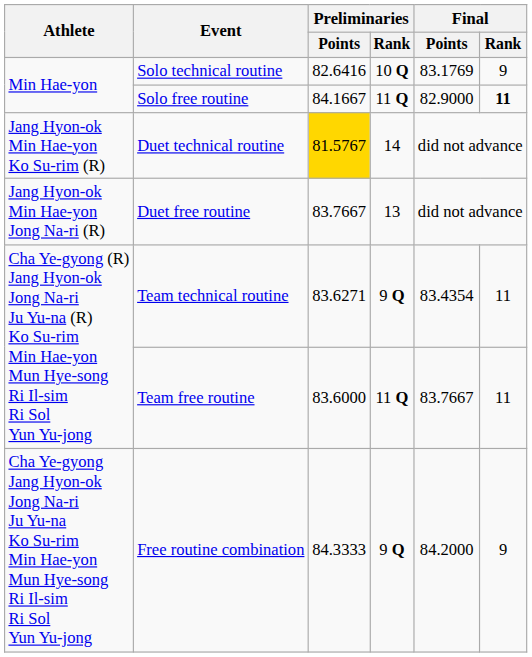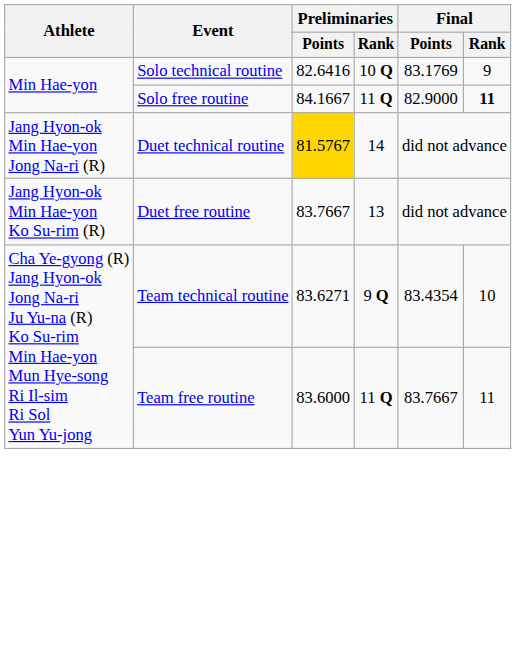 <table class=wikitable style="font-size:90%">
 <tr>
 <th rowspan="2">Athlete</th>
 <th rowspan="2">Event</th>
 <th colspan="2">Preliminaries</th>
 <th colspan="2">Final</th>
 </tr>
 <tr style="font-size:95%">
 <th>Points</th>
 <th>Rank</th>
 <th>Points</th>
 <th>Rank</th>
 </tr>
 <tr align=center>
 <td align=left rowspan=2><a href='#'>Min Hae-yon</a></td>
 <td align=left><a href='#'>Solo technical routine</a></td>
 <td>82.6416</td>
 <td>10 <strong>Q</strong></td>
 <td>83.1769</td>
 <td>9</td>
 </tr>
 <tr align=center>
 <td align=left><a href='#'>Solo free routine</a></td>
 <td>84.1667</td>
 <td>11 <strong>Q</strong></td>
 <td>82.9000</td>
 <td><strong>11</strong></td>
 </tr>
 <tr align=center>
-<td align=left><a href='#'>Jang Hyon-ok</a><br><a href='#'>Min Hae-yon</a><br><a href='#'>Ko Su-rim</a> (R)</td>
+<td align=left><a href='#'>Jang Hyon-ok</a><br><a href='#'>Min Hae-yon</a><br><a href='#'>Jong Na-ri</a> (R)</td>
 <td align=left><a href='#'>Duet technical routine</a></td>
 <td style="background: gold;">81.5767</td>
 <td>14</td>
 <td colspan=2>did not advance</td>
 </tr>
 <tr align=center>
-<td align=left><a href='#'>Jang Hyon-ok</a><br><a href='#'>Min Hae-yon</a><br><a href='#'>Jong Na-ri</a> (R)</td>
+<td align=left><a href='#'>Jang Hyon-ok</a><br><a href='#'>Min Hae-yon</a><br><a href='#'>Ko Su-rim</a> (R)</td>
 <td align=left><a href='#'>Duet free routine</a></td>
 <td>83.7667</td>
 <td>13</td>
 <td colspan=2>did not advance</td>
 </tr>
 <tr align=center>
 <td align=left rowspan=2><a href='#'>Cha Ye-gyong</a> (R)<br><a href='#'>Jang Hyon-ok</a><br><a href='#'>Jong Na-ri</a><br><a href='#'>Ju Yu-na</a> (R)<br><a href='#'>Ko Su-rim</a><br><a href='#'>Min Hae-yon</a><br><a href='#'>Mun Hye-song</a><br><a href='#'>Ri Il-sim</a><br><a href='#'>Ri Sol</a><br><a href='#'>Yun Yu-jong</a></td>
 <td align=left><a href='#'>Team technical routine</a></td>
 <td>83.6271</td>
 <td>9 <strong>Q</strong></td>
 <td>83.4354</td>
-<td>11</td>
+<td>10</td>
 </tr>
 <tr align=center>
 <td align=left><a href='#'>Team free routine</a></td>
 <td>83.6000</td>
 <td>11 <strong>Q</strong></td>
 <td>83.7667</td>
 <td>11</td>
 </tr>
-<tr align=center>
-<td align=left><a href='#'>Cha Ye-gyong</a><br><a href='#'>Jang Hyon-ok</a><br><a href='#'>Jong Na-ri</a><br><a href='#'>Ju Yu-na</a><br><a href='#'>Ko Su-rim</a><br><a href='#'>Min Hae-yon</a><br><a href='#'>Mun Hye-song</a><br><a href='#'>Ri Il-sim</a><br><a href='#'>Ri Sol</a><br><a href='#'>Yun Yu-jong</a></td>
-<td align=left><a href='#'>Free routine combination</a></td>
-<td>84.3333</td>
-<td>9 <strong>Q</strong></td>
-<td>84.2000</td>
-<td>9</td>
-</tr>
 </table>
